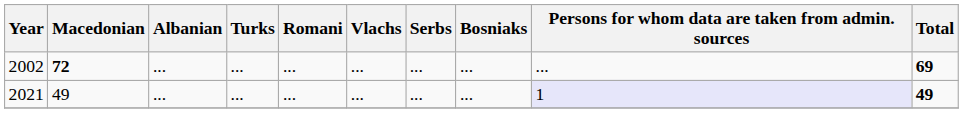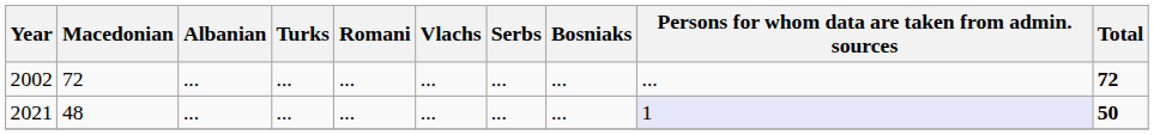 <table class="wikitable">
 <tr>
 <th>Year</th>
 <th>Macedonian</th>
 <th>Albanian</th>
 <th>Turks</th>
 <th>Romani</th>
 <th>Vlachs</th>
 <th>Serbs</th>
 <th>Bosniaks</th>
 <th><abbr>Persons for whom data are taken from admin. sources</abbr></th>
 <th>Total</th>
 </tr>
 <tr>
 <td>2002</td>
-<td><strong>72</strong></td>
+<td>72</td>
 <td>...</td>
 <td>...</td>
 <td>...</td>
 <td>...</td>
 <td>...</td>
 <td>...</td>
 <td>...</td>
-<td><strong>69</strong></td>
+<td><strong>72</strong></td>
 </tr>
 <tr>
 <td>2021</td>
-<td>49</td>
+<td>48</td>
 <td>...</td>
 <td>...</td>
 <td>...</td>
 <td>...</td>
 <td>...</td>
 <td>...</td>
 <td style="background: lavender;">1</td>
-<td><strong>49</strong></td>
+<td><strong>50</strong></td>
 </tr>
 <tr>
 </tr>
 </table>
